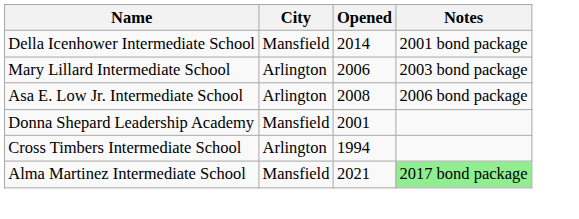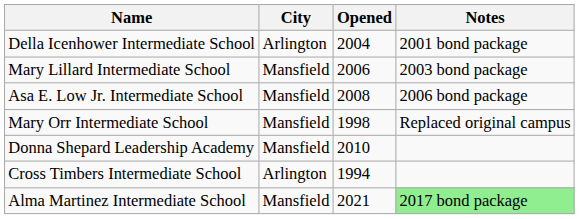 <table class="wikitable sortable" align="left" style="margin:auto;">
 <tr>
 <th>Name</th>
 <th>City</th>
 <th>Opened</th>
 <th>Notes</th>
 </tr>
 <tr>
 <td>Della Icenhower Intermediate School</td>
-<td>Mansfield</td>
-<td>2014</td>
+<td>Arlington</td>
+<td>2004</td>
 <td>2001 bond package</td>
 </tr>
 <tr>
 <td>Mary Lillard Intermediate School</td>
-<td>Arlington</td>
+<td>Mansfield</td>
 <td>2006</td>
 <td>2003 bond package</td>
 </tr>
 <tr>
 <td>Asa E. Low Jr. Intermediate School</td>
-<td>Arlington</td>
+<td>Mansfield</td>
 <td>2008</td>
 <td>2006 bond package</td>
 </tr>
 <tr>
+<td>Mary Orr Intermediate School</td>
+<td>Mansfield</td>
+<td>1998</td>
+<td>Replaced original campus</td>
+</tr>
+<tr>
 <td>Donna Shepard Leadership Academy</td>
 <td>Mansfield</td>
-<td>2001</td>
+<td>2010</td>
 <td></td>
 </tr>
 <tr>
 <td>Cross Timbers Intermediate School</td>
 <td>Arlington</td>
 <td>1994</td>
 <td></td>
 </tr>
 <tr>
 <td>Alma Martinez Intermediate School</td>
 <td>Mansfield</td>
 <td>2021</td>
 <td style="background: lightgreen;">2017 bond package</td>
 </tr>
 </table>
